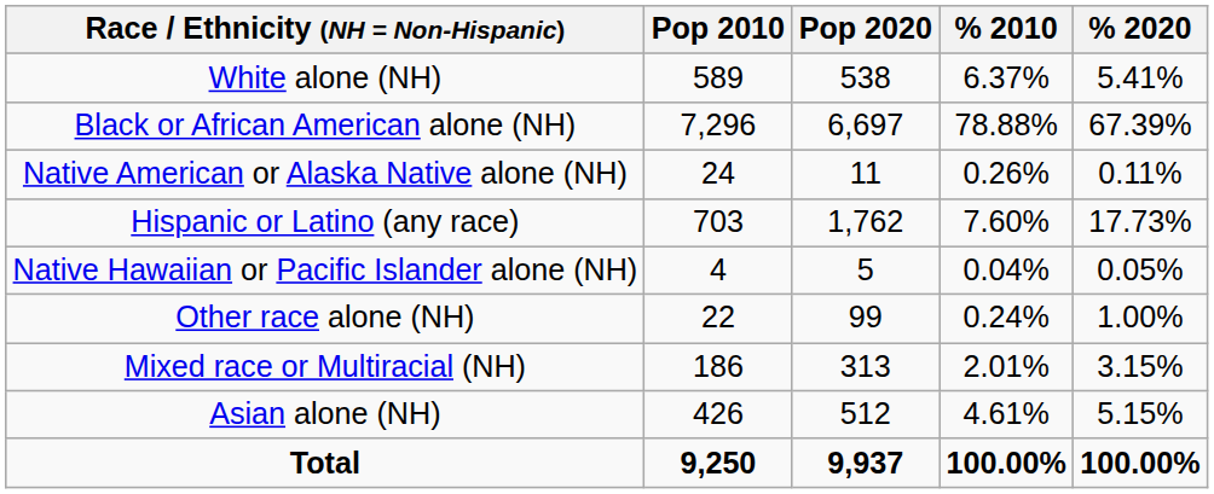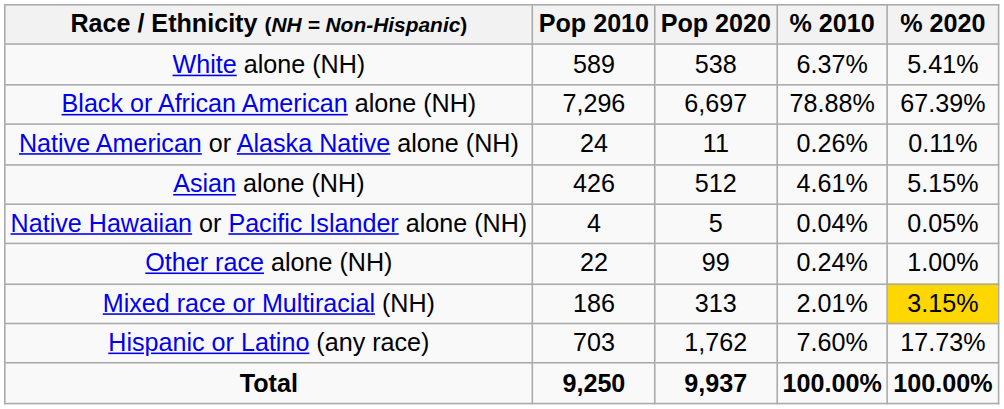 <table class="wikitable" style="text-align:center;">
 <tr>
 <th>Race / Ethnicity <small>(<em>NH = Non-Hispanic</em>)</small></th>
 <th>Pop 2010</th>
 <th>Pop 2020</th>
 <th>% 2010</th>
 <th>% 2020</th>
 </tr>
 <tr>
 <td><a href='#'>White</a> alone (NH)</td>
 <td>589</td>
 <td>538</td>
 <td>6.37%</td>
 <td>5.41%</td>
 </tr>
 <tr>
 <td><a href='#'>Black or African American</a> alone (NH)</td>
 <td>7,296</td>
 <td>6,697</td>
 <td>78.88%</td>
 <td>67.39%</td>
 </tr>
 <tr>
 <td><a href='#'>Native American</a> or <a href='#'>Alaska Native</a> alone (NH)</td>
 <td>24</td>
 <td>11</td>
 <td>0.26%</td>
 <td>0.11%</td>
 </tr>
 <tr>
-<td><a href='#'>Hispanic or Latino</a> (any race)</td>
-<td>703</td>
-<td>1,762</td>
-<td>7.60%</td>
-<td>17.73%</td>
+<td><a href='#'>Asian</a> alone (NH)</td>
+<td>426</td>
+<td>512</td>
+<td>4.61%</td>
+<td>5.15%</td>
 </tr>
 <tr>
 <td><a href='#'>Native Hawaiian</a> or <a href='#'>Pacific Islander</a> alone (NH)</td>
 <td>4</td>
 <td>5</td>
 <td>0.04%</td>
 <td>0.05%</td>
 </tr>
 <tr>
 <td><a href='#'>Other race</a> alone (NH)</td>
 <td>22</td>
 <td>99</td>
 <td>0.24%</td>
 <td>1.00%</td>
 </tr>
 <tr>
 <td><a href='#'>Mixed race or Multiracial</a> (NH)</td>
 <td>186</td>
 <td>313</td>
 <td>2.01%</td>
-<td>3.15%</td>
+<td style="background: gold;">3.15%</td>
 </tr>
 <tr>
-<td><a href='#'>Asian</a> alone (NH)</td>
-<td>426</td>
-<td>512</td>
-<td>4.61%</td>
-<td>5.15%</td>
+<td><a href='#'>Hispanic or Latino</a> (any race)</td>
+<td>703</td>
+<td>1,762</td>
+<td>7.60%</td>
+<td>17.73%</td>
 </tr>
 <tr>
 <td><strong>Total</strong></td>
 <td><strong>9,250</strong></td>
 <td><strong>9,937</strong></td>
 <td><strong>100.00%</strong></td>
 <td><strong>100.00%</strong></td>
 </tr>
 </table>
